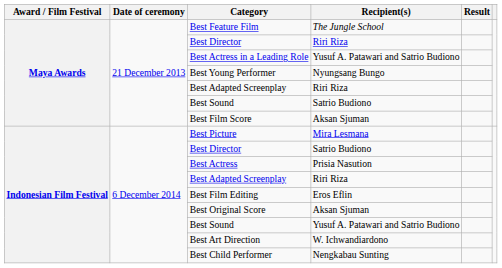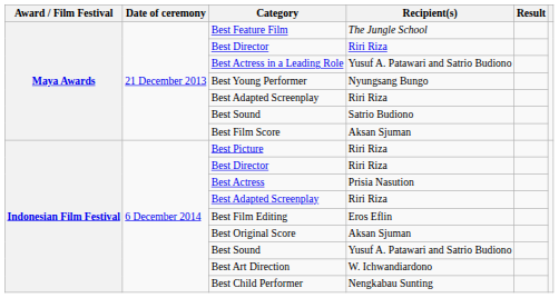 <table class="wikitable sortable plainrowheaders">
 <tr>
 <th scope="col">Award / Film Festival</th>
 <th scope="col">Date of ceremony</th>
 <th scope="col">Category</th>
 <th scope="col">Recipient(s)</th>
 <th scope="col">Result</th>
 <th scope="col" class="unsortable"></th>
 </tr>
 <tr>
 <th scope="row" rowspan="7"><a href='#'>Maya Awards</a></th>
 <td rowspan="7"><a href='#'>21 December 2013</a></td>
 <td><a href='#'>Best Feature Film</a></td>
 <td><em>The Jungle School</em></td>
 <td></td>
 <td rowspan="7" align="center"></td>
 </tr>
 <tr>
 <td><a href='#'>Best Director</a></td>
 <td><a href='#'>Riri Riza</a></td>
 <td></td>
 </tr>
 <tr>
 <td><a href='#'>Best Actress in a Leading Role</a></td>
 <td>Yusuf A. Patawari and Satrio Budiono</td>
 <td></td>
 </tr>
 <tr>
 <td>Best Young Performer</td>
 <td>Nyungsang Bungo</td>
 <td></td>
 </tr>
 <tr>
 <td>Best Adapted Screenplay</td>
 <td>Riri Riza</td>
 <td></td>
 </tr>
 <tr>
 <td>Best Sound</td>
 <td>Satrio Budiono</td>
 <td></td>
 </tr>
 <tr>
 <td>Best Film Score</td>
 <td>Aksan Sjuman</td>
 <td></td>
 </tr>
 <tr>
 <th scope="row" rowspan="9"><a href='#'>Indonesian Film Festival</a></th>
 <td rowspan="9"><a href='#'>6 December 2014</a></td>
 <td><a href='#'>Best Picture</a></td>
-<td><a href='#'>Mira Lesmana</a></td>
+<td>Riri Riza</td>
 <td></td>
 <td rowspan="9" align="center"></td>
 </tr>
 <tr>
 <td><a href='#'>Best Director</a></td>
-<td>Satrio Budiono</td>
+<td>Riri Riza</td>
 <td></td>
 </tr>
 <tr>
 <td><a href='#'>Best Actress</a></td>
 <td>Prisia Nasution</td>
 <td></td>
 </tr>
 <tr>
 <td><a href='#'>Best Adapted Screenplay</a></td>
 <td>Riri Riza</td>
 <td></td>
 </tr>
 <tr>
 <td>Best Film Editing</td>
 <td>Eros Eflin</td>
 <td></td>
 </tr>
 <tr>
 <td>Best Original Score</td>
 <td>Aksan Sjuman</td>
 <td></td>
 </tr>
 <tr>
 <td>Best Sound</td>
 <td>Yusuf A. Patawari and Satrio Budiono</td>
 <td></td>
 </tr>
 <tr>
 <td>Best Art Direction</td>
 <td>W. Ichwandiardono</td>
 <td></td>
 </tr>
 <tr>
 <td>Best Child Performer</td>
 <td>Nengkabau Sunting</td>
 <td></td>
 </tr>
 </table>
